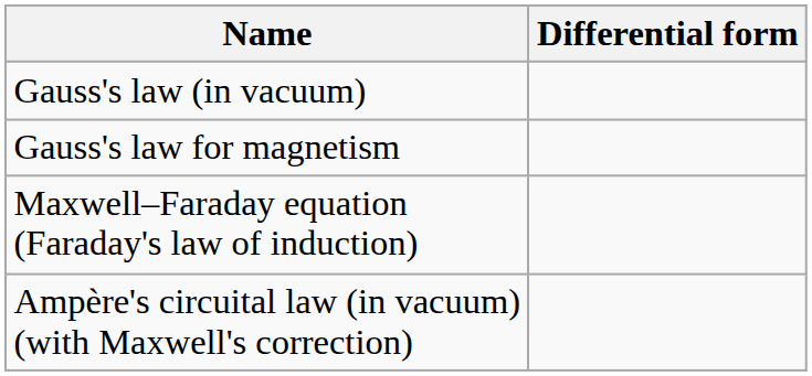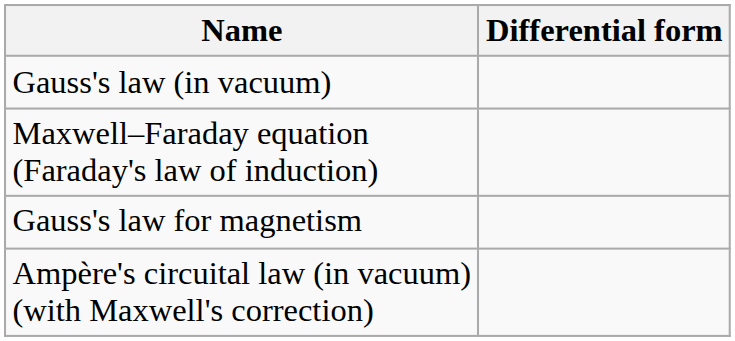 <table class="wikitable">
 <tr>
 <th>Name</th>
 <th>Differential form</th>
 </tr>
 <tr>
 <td>Gauss's law (in vacuum)</td>
 <td></td>
 </tr>
 <tr>
-<td>Gauss's law for magnetism</td>
+<td>Maxwell–Faraday equation<br>(Faraday's law of induction)</td>
 <td></td>
 </tr>
 <tr>
-<td>Maxwell–Faraday equation<br>(Faraday's law of induction)</td>
+<td>Gauss's law for magnetism</td>
 <td></td>
 </tr>
 <tr>
 <td>Ampère's circuital law (in vacuum)<br>(with Maxwell's correction)</td>
 <td></td>
 </tr>
 </table>
